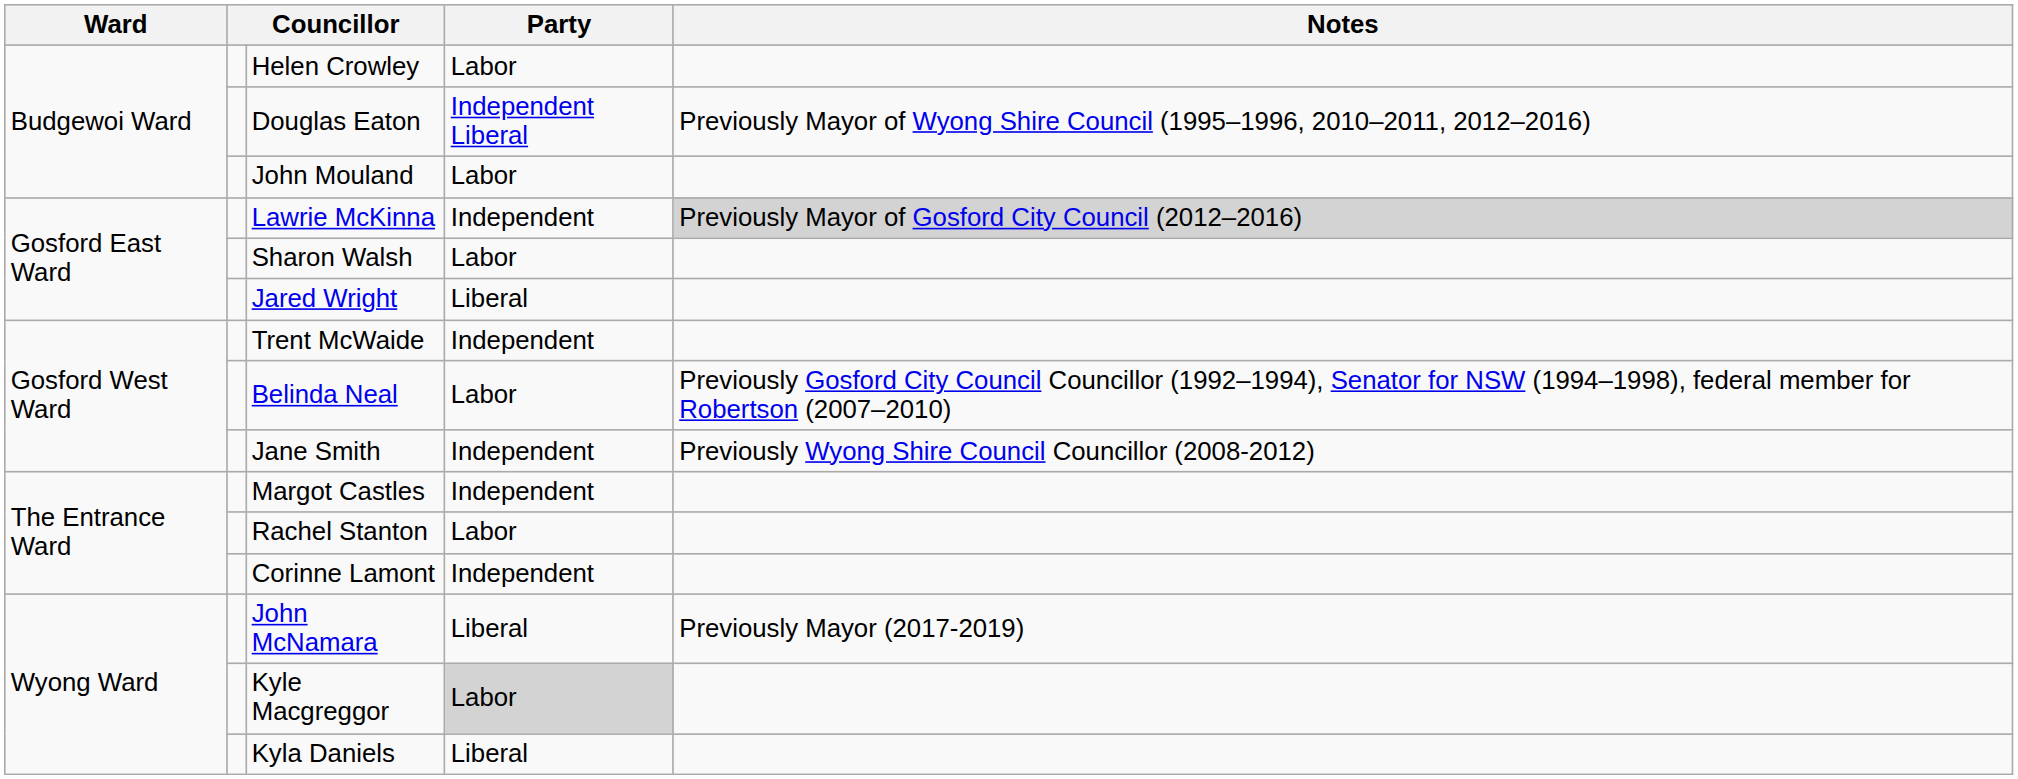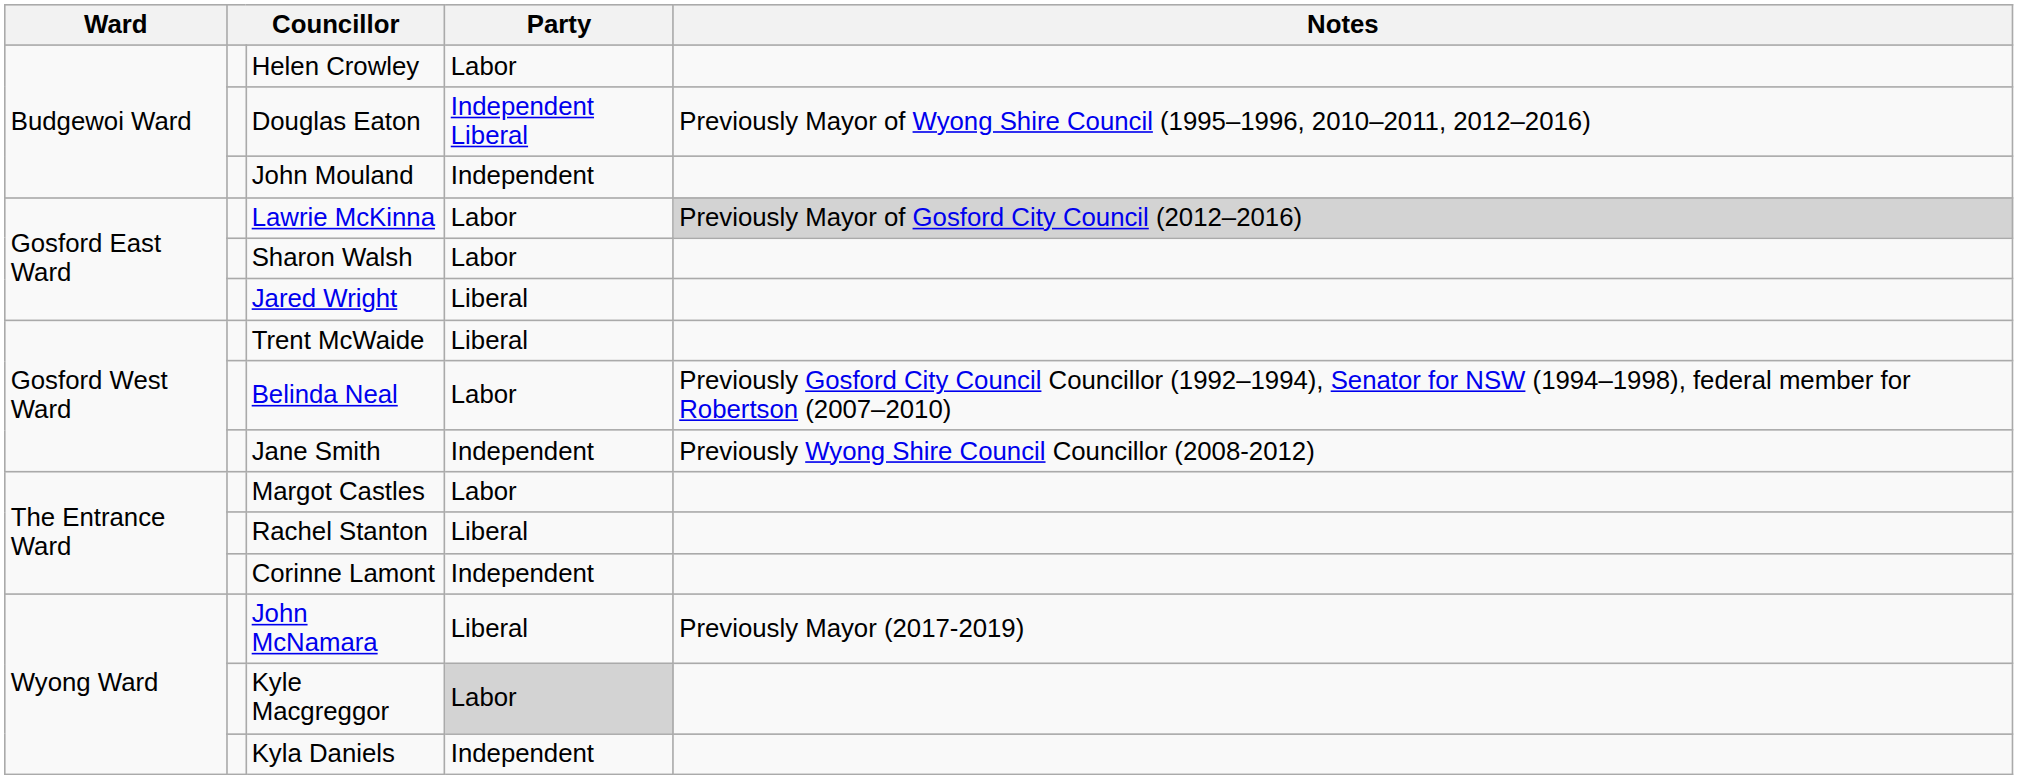 <table class="wikitable">
 <tr>
 <th>Ward</th>
 <th colspan="2">Councillor</th>
 <th>Party</th>
 <th>Notes</th>
 </tr>
 <tr>
 <td rowspan="3">Budgewoi Ward</td>
 <td> </td>
 <td>Helen Crowley</td>
 <td>Labor</td>
 <td></td>
 </tr>
 <tr>
 <td> </td>
 <td>Douglas Eaton</td>
 <td><a href='#'>Independent Liberal</a></td>
 <td>Previously Mayor of <a href='#'>Wyong Shire Council</a> (1995–1996, 2010–2011, 2012–2016)</td>
 </tr>
 <tr>
 <td> </td>
 <td>John Mouland</td>
-<td>Labor</td>
+<td>Independent</td>
 <td></td>
 </tr>
 <tr>
 <td rowspan="3">Gosford East Ward</td>
 <td> </td>
 <td><a href='#'>Lawrie McKinna</a></td>
-<td>Independent</td>
+<td>Labor</td>
 <td style="background: lightgrey;">Previously Mayor of <a href='#'>Gosford City Council</a> (2012–2016)</td>
 </tr>
 <tr>
 <td> </td>
 <td>Sharon Walsh</td>
 <td>Labor</td>
 <td></td>
 </tr>
 <tr>
 <td> </td>
 <td><a href='#'>Jared Wright</a></td>
 <td>Liberal</td>
 <td></td>
 </tr>
 <tr>
 <td rowspan="3">Gosford West Ward</td>
 <td> </td>
 <td>Trent McWaide</td>
-<td>Independent</td>
+<td>Liberal</td>
 <td></td>
 </tr>
 <tr>
 <td> </td>
 <td><a href='#'>Belinda Neal</a></td>
 <td>Labor</td>
 <td>Previously <a href='#'>Gosford City Council</a> Councillor (1992–1994), <a href='#'>Senator for NSW</a> (1994–1998), federal member for <a href='#'>Robertson</a> (2007–2010)</td>
 </tr>
 <tr>
 <td> </td>
 <td>Jane Smith</td>
 <td>Independent</td>
 <td>Previously <a href='#'>Wyong Shire Council</a> Councillor (2008-2012)</td>
 </tr>
 <tr>
 <td rowspan="3">The Entrance Ward</td>
 <td> </td>
 <td>Margot Castles</td>
-<td>Independent</td>
+<td>Labor</td>
 <td></td>
 </tr>
 <tr>
 <td> </td>
 <td>Rachel Stanton</td>
-<td>Labor</td>
+<td>Liberal</td>
 <td></td>
 </tr>
 <tr>
 <td> </td>
 <td>Corinne Lamont</td>
 <td>Independent</td>
 <td></td>
 </tr>
 <tr>
 <td rowspan="3">Wyong Ward</td>
 <td> </td>
 <td><a href='#'>John McNamara</a></td>
 <td>Liberal</td>
 <td>Previously Mayor (2017-2019)</td>
 </tr>
 <tr>
 <td> </td>
 <td>Kyle Macgreggor</td>
 <td style="background: lightgrey;">Labor</td>
 <td></td>
 </tr>
 <tr>
 <td> </td>
 <td>Kyla Daniels</td>
-<td>Liberal</td>
+<td>Independent</td>
 <td></td>
 </tr>
 </table>
